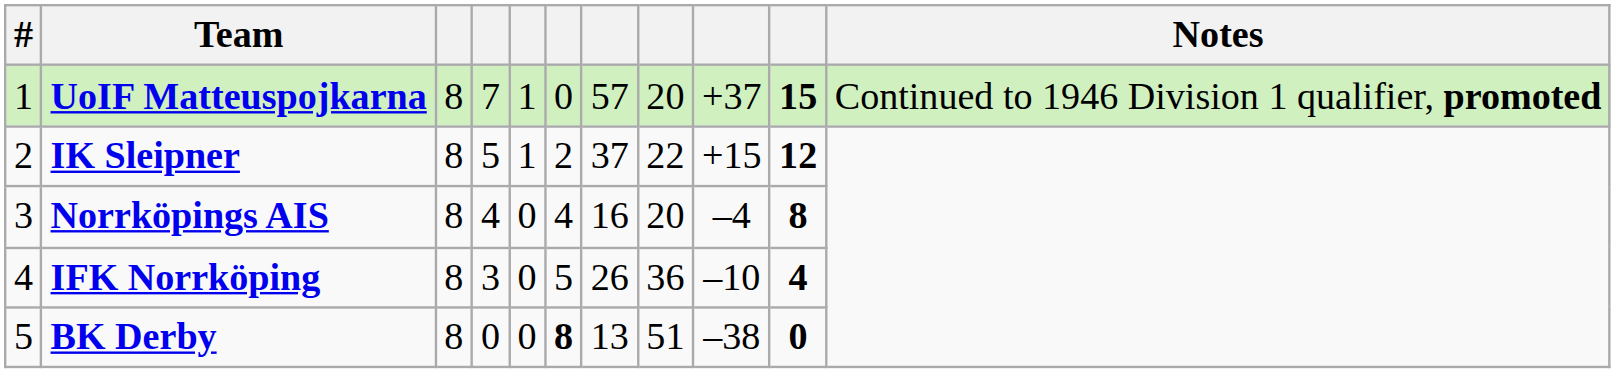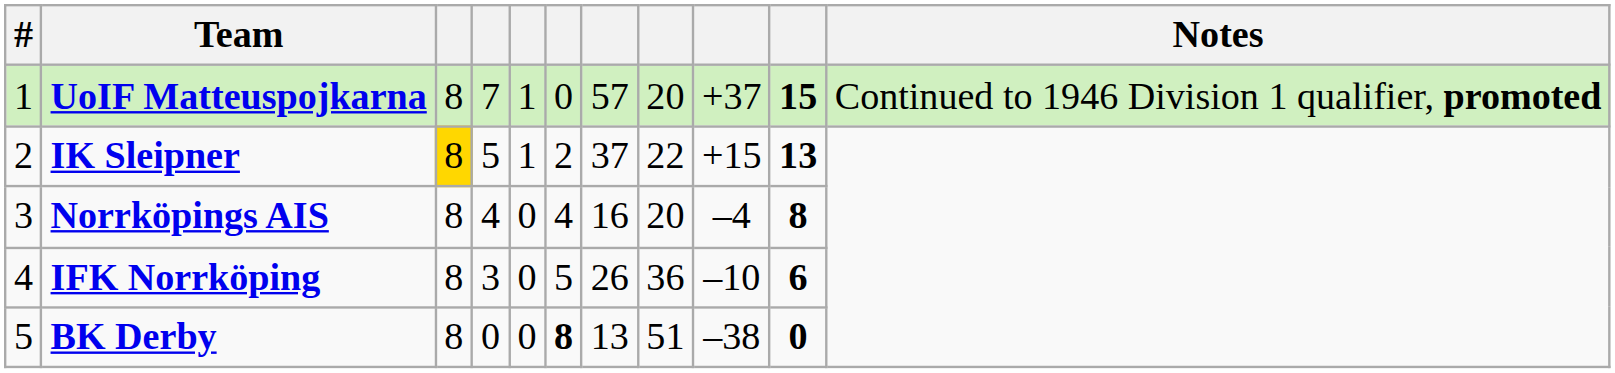 <table class="wikitable sortable">
 <tr>
 <th>#</th>
 <th>Team</th>
 <th></th>
 <th></th>
 <th></th>
 <th></th>
 <th></th>
 <th></th>
 <th></th>
 <th></th>
 <th>Notes</th>
 </tr>
 <tr style="background: #D0F0C0;">
 <td>1</td>
 <td style="font-weight:bold;"><a href='#'>UoIF Matteuspojkarna</a></td>
 <td style="text-align: center;">8</td>
 <td style="text-align: center;">7</td>
 <td style="text-align: center;">1</td>
 <td style="text-align: center;">0</td>
 <td style="text-align: center;">57</td>
 <td style="text-align: center;">20</td>
 <td style="text-align: center;">+37</td>
 <td style="text-align: center; font-weight:bold;">15</td>
 <td>Continued to 1946 Division 1 qualifier, <strong>promoted</strong></td>
 </tr>
 <tr>
 <td>2</td>
 <td style="font-weight:bold;"><a href='#'>IK Sleipner</a></td>
-<td style="text-align: center;">8</td>
+<td style="background: gold; text-align: center;">8</td>
 <td style="text-align: center;">5</td>
 <td style="text-align: center;">1</td>
 <td style="text-align: center;">2</td>
 <td style="text-align: center;">37</td>
 <td style="text-align: center;">22</td>
 <td style="text-align: center;">+15</td>
-<td style="text-align: center; font-weight:bold;">12</td>
+<td style="text-align: center; font-weight:bold;">13</td>
 </tr>
 <tr>
 <td>3</td>
 <td style="font-weight:bold;"><a href='#'>Norrköpings AIS</a></td>
 <td style="text-align: center;">8</td>
 <td style="text-align: center;">4</td>
 <td style="text-align: center;">0</td>
 <td style="text-align: center;">4</td>
 <td style="text-align: center;">16</td>
 <td style="text-align: center;">20</td>
 <td style="text-align: center;">–4</td>
 <td style="text-align: center; font-weight:bold;">8</td>
 </tr>
 <tr>
 <td>4</td>
 <td style="font-weight:bold;"><a href='#'>IFK Norrköping</a></td>
 <td style="text-align: center;">8</td>
 <td style="text-align: center;">3</td>
 <td style="text-align: center;">0</td>
 <td style="text-align: center;">5</td>
 <td style="text-align: center;">26</td>
 <td style="text-align: center;">36</td>
 <td style="text-align: center;">–10</td>
-<td style="text-align: center; font-weight:bold;">4</td>
+<td style="text-align: center; font-weight:bold;">6</td>
 </tr>
 <tr>
 <td>5</td>
 <td style="font-weight:bold;"><a href='#'>BK Derby</a></td>
 <td style="text-align: center;">8</td>
 <td style="text-align: center;">0</td>
 <td style="text-align: center;">0</td>
 <td style="text-align: center;"><strong>8</strong></td>
 <td style="text-align: center;">13</td>
 <td style="text-align: center;">51</td>
 <td style="text-align: center;">–38</td>
 <td style="text-align: center; font-weight:bold;">0</td>
 </tr>
 </table>
